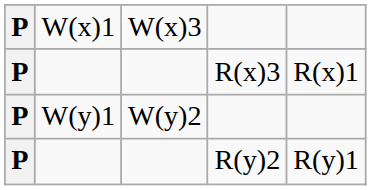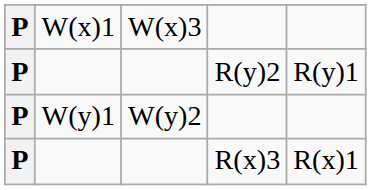 <table border="1" class="wikitable floatright">
 <tr>
 <th>P</th>
 <td>W(x)1</td>
 <td>W(x)3</td>
 <td></td>
 <td></td>
 </tr>
 <tr>
 <th>P</th>
 <td></td>
 <td></td>
-<td>R(x)3</td>
-<td>R(x)1</td>
+<td>R(y)2</td>
+<td>R(y)1</td>
 </tr>
 <tr>
 <th>P</th>
 <td>W(y)1</td>
 <td>W(y)2</td>
 <td></td>
 <td></td>
 </tr>
 <tr>
 <th>P</th>
 <td></td>
 <td></td>
-<td>R(y)2</td>
-<td>R(y)1</td>
+<td>R(x)3</td>
+<td>R(x)1</td>
 </tr>
 </table>
